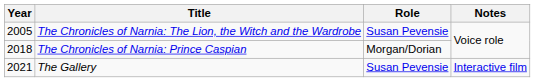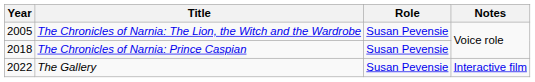 <table class="wikitable sortable">
 <tr>
 <th scope="col">Year</th>
 <th scope="col">Title</th>
 <th scope="col">Role</th>
 <th scope="col" class="unsortable">Notes</th>
 </tr>
 <tr>
 <td>2005</td>
 <td><em><a href='#'>The Chronicles of Narnia: The Lion, the Witch and the Wardrobe</a></em></td>
 <td><a href='#'>Susan Pevensie</a></td>
 <td rowspan="2">Voice role</td>
 </tr>
 <tr>
 <td>2018</td>
 <td><em><a href='#'>The Chronicles of Narnia: Prince Caspian</a></em></td>
-<td>Morgan/Dorian</td>
+<td><a href='#'>Susan Pevensie</a></td>
 </tr>
 <tr>
-<td>2021</td>
+<td>2022</td>
 <td><em>The Gallery</em></td>
 <td><a href='#'>Susan Pevensie</a></td>
 <td><a href='#'>Interactive film</a></td>
 </tr>
 </table>
